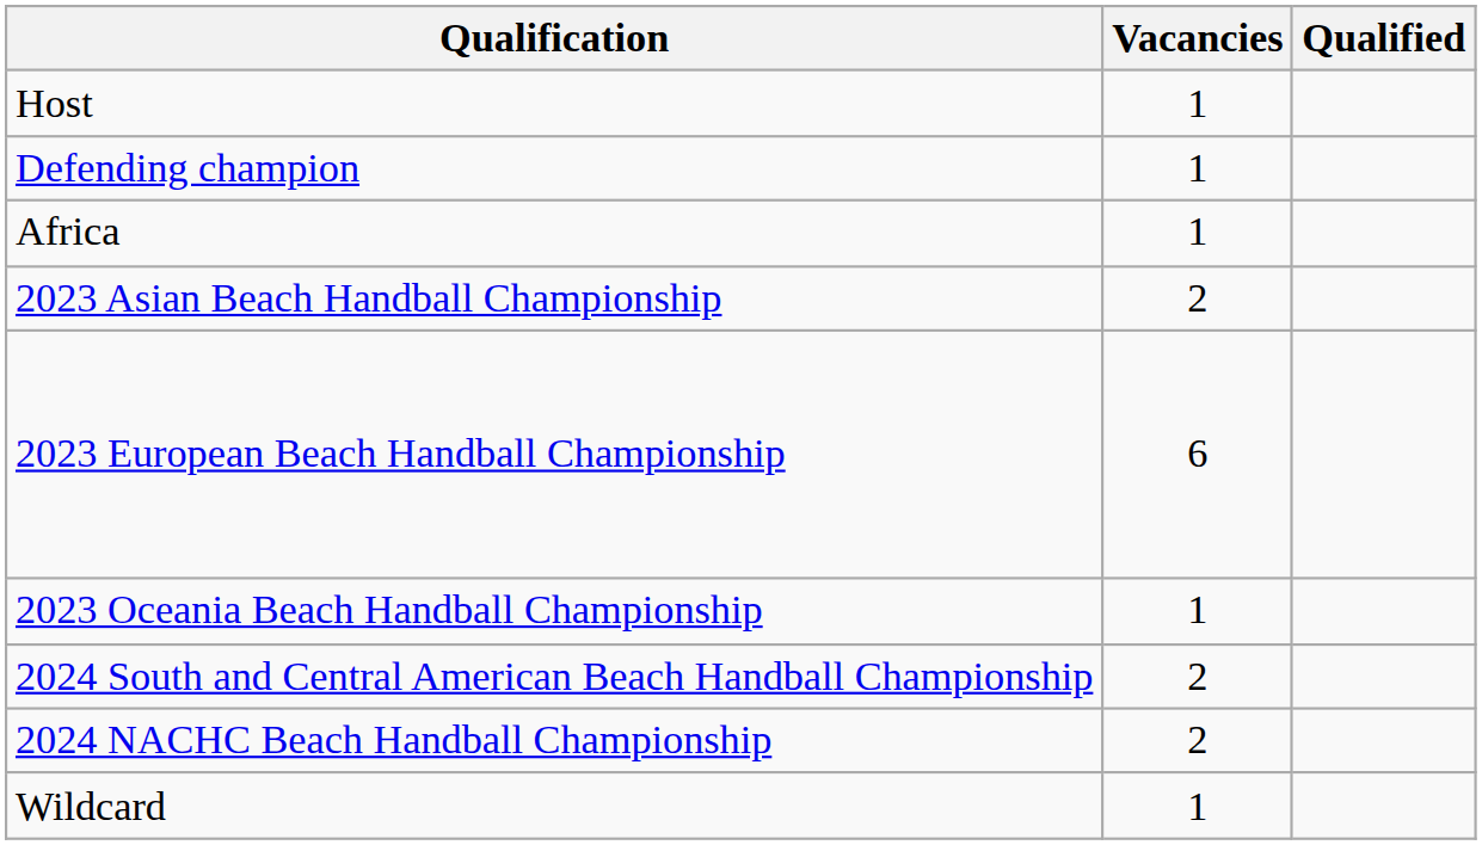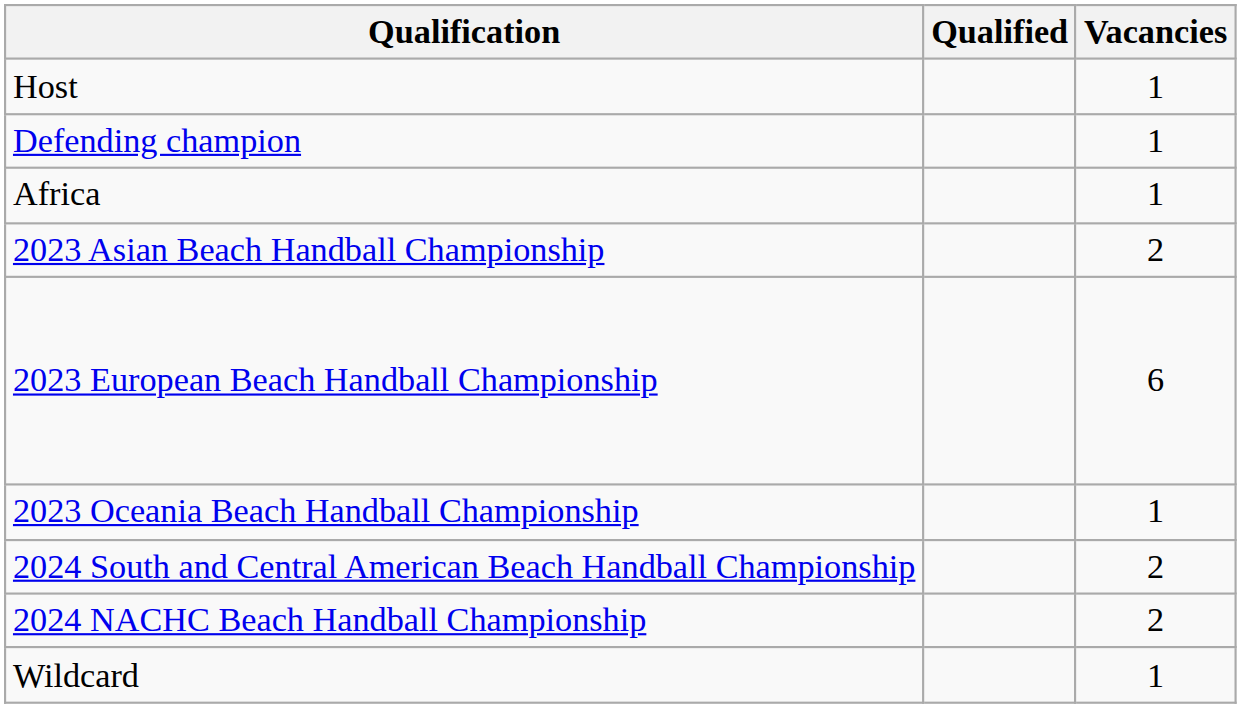 <table class="wikitable">
 <tr>
 <th>Qualification</th>
+<th>Qualified</th>
 <th>Vacancies</th>
-<th>Qualified</th>
 </tr>
 <tr>
 <td>Host</td>
+<td></td>
 <td align="center">1</td>
-<td></td>
 </tr>
 <tr>
 <td><a href='#'>Defending champion</a></td>
+<td></td>
 <td align="center">1</td>
-<td></td>
 </tr>
 <tr>
 <td>Africa</td>
+<td><s></s></td>
 <td align="center">1</td>
-<td><s></s></td>
 </tr>
 <tr>
 <td><a href='#'>2023 Asian Beach Handball Championship</a></td>
+<td><br></td>
 <td align="center">2</td>
-<td><br></td>
 </tr>
 <tr>
 <td><a href='#'>2023 European Beach Handball Championship</a></td>
+<td><br><br><br><br><br></td>
 <td align="center">6</td>
-<td><br><br><br><br><br></td>
 </tr>
 <tr>
 <td><a href='#'>2023 Oceania Beach Handball Championship</a></td>
+<td></td>
 <td align="center">1</td>
-<td></td>
 </tr>
 <tr>
 <td><a href='#'>2024 South and Central American Beach Handball Championship</a></td>
+<td><br></td>
 <td align="center">2</td>
-<td><br></td>
 </tr>
 <tr>
 <td><a href='#'>2024 NACHC Beach Handball Championship</a></td>
+<td><br></td>
 <td align="center">2</td>
-<td><br></td>
 </tr>
 <tr>
 <td>Wildcard</td>
+<td></td>
 <td align="center">1</td>
-<td></td>
 </tr>
 </table>
